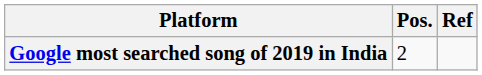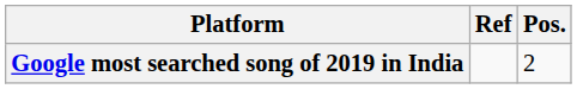 <table class=wikitable>
 <tr>
 <th>Platform</th>
+<th>Ref</th>
 <th>Pos.</th>
-<th>Ref</th>
 </tr>
 <tr>
 <th score=row><a href='#'>Google</a> most searched song of 2019 in India</th>
+<td></td>
 <td>2</td>
-<td></td>
 </tr>
 </table>
